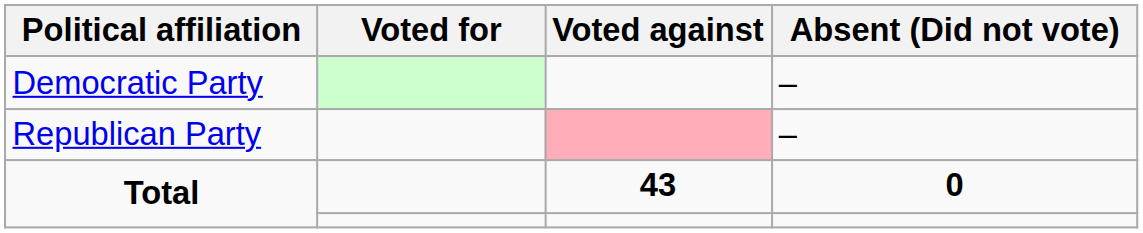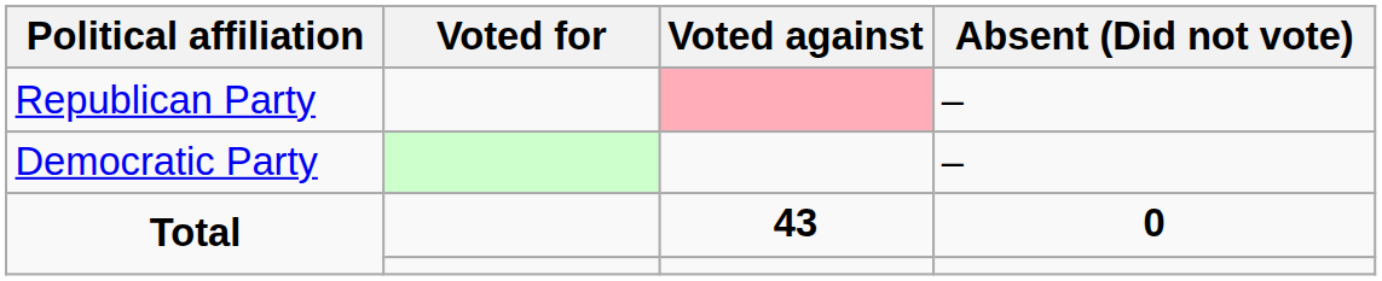 <table class="wikitable">
 <tr>
 <th>Political affiliation</th>
 <th style="width:20%;">Voted for</th>
 <th style="width:20%;">Voted against</th>
 <th>Absent (Did not vote)</th>
 </tr>
 <tr>
+<td> <a href='#'>Republican Party</a></td>
+<td></td>
+<td style="background-color:#FFAEB9;"></td>
+<td>–</td>
+</tr>
+<tr>
 <td> <a href='#'>Democratic Party</a></td>
 <td style="background-color:#CCFFCC;"></td>
 <td></td>
-<td>–</td>
-</tr>
-<tr>
-<td> <a href='#'>Republican Party</a></td>
-<td></td>
-<td style="background-color:#FFAEB9;"></td>
 <td>–</td>
 </tr>
 <tr>
 <td style="text-align:center;" rowspan="2"><strong>Total </strong></td>
 <td></td>
 <td style="text-align:center;"><strong>43</strong></td>
 <td style="text-align:center;"><strong>0</strong></td>
 </tr>
 <tr>
 <td style="text-align:center;"></td>
 <td style="text-align:center;"></td>
 <td style="text-align:center;"></td>
 </tr>
 </table>
